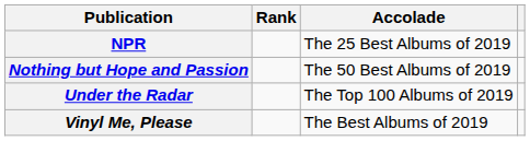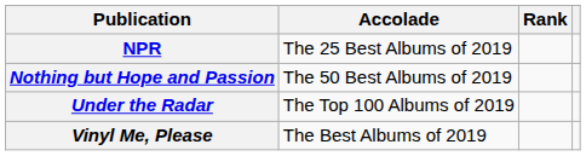 <table class="wikitable sortable plainrowheaders">
 <tr>
 <th>Publication</th>
+<th>Accolade</th>
 <th>Rank</th>
-<th>Accolade</th>
 <th class="unsortable"></th>
 </tr>
 <tr>
 <th scope="row"><a href='#'>NPR</a></th>
+<td>The 25 Best Albums of 2019</td>
 <td></td>
-<td>The 25 Best Albums of 2019</td>
 <td></td>
 </tr>
 <tr>
 <th scope="row"><em><a href='#'>Nothing but Hope and Passion</a></em></th>
+<td>The 50 Best Albums of 2019</td>
 <td></td>
-<td>The 50 Best Albums of 2019</td>
 <td></td>
 </tr>
 <tr>
 <th scope="row"><em><a href='#'>Under the Radar</a></em></th>
+<td>The Top 100 Albums of 2019</td>
 <td></td>
-<td>The Top 100 Albums of 2019</td>
 <td></td>
 </tr>
 <tr>
 <th scope="row"><em>Vinyl Me, Please</em></th>
+<td>The Best Albums of 2019</td>
 <td></td>
-<td>The Best Albums of 2019</td>
 <td></td>
 </tr>
 </table>
